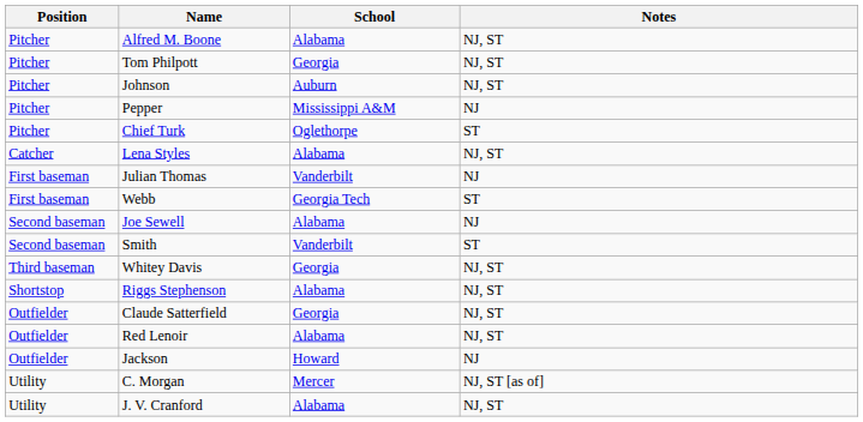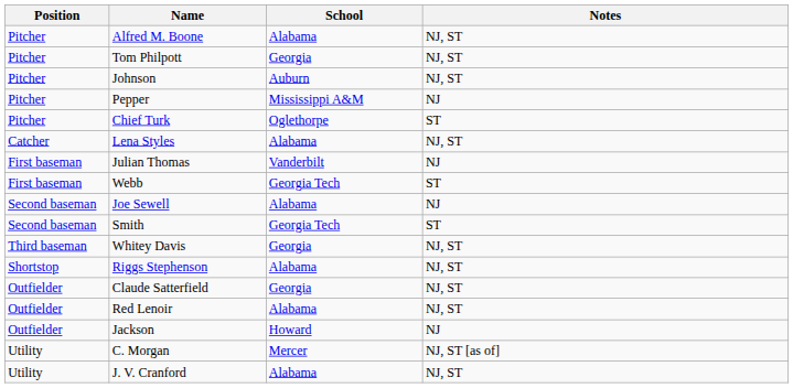 <table class="wikitable sortable" style="width:75%;">
 <tr>
 <th width=10%>Position</th>
 <th width=15%>Name</th>
 <th width=15%>School</th>
 <th width=35% class="unsortable">Notes</th>
 </tr>
 <tr>
 <td><a href='#'>Pitcher</a></td>
 <td><a href='#'>Alfred M. Boone</a></td>
 <td><a href='#'>Alabama</a></td>
 <td>NJ, ST</td>
 </tr>
 <tr>
 <td><a href='#'>Pitcher</a></td>
 <td>Tom Philpott</td>
 <td><a href='#'>Georgia</a></td>
 <td>NJ, ST</td>
 </tr>
 <tr>
 <td><a href='#'>Pitcher</a></td>
 <td>Johnson</td>
 <td><a href='#'>Auburn</a></td>
 <td>NJ, ST</td>
 </tr>
 <tr>
 <td><a href='#'>Pitcher</a></td>
 <td>Pepper</td>
 <td><a href='#'>Mississippi A&M</a></td>
 <td>NJ</td>
 </tr>
 <tr>
 <td><a href='#'>Pitcher</a></td>
 <td><a href='#'>Chief Turk</a></td>
 <td><a href='#'>Oglethorpe</a></td>
 <td>ST</td>
 </tr>
 <tr>
 <td><a href='#'>Catcher</a></td>
 <td><a href='#'>Lena Styles</a></td>
 <td><a href='#'>Alabama</a></td>
 <td>NJ, ST</td>
 </tr>
 <tr>
 <td><a href='#'>First baseman</a></td>
 <td>Julian Thomas</td>
 <td><a href='#'>Vanderbilt</a></td>
 <td>NJ</td>
 </tr>
 <tr>
 <td><a href='#'>First baseman</a></td>
 <td>Webb</td>
 <td><a href='#'>Georgia Tech</a></td>
 <td>ST</td>
 </tr>
 <tr>
 <td><a href='#'>Second baseman</a></td>
 <td><a href='#'>Joe Sewell</a></td>
 <td><a href='#'>Alabama</a></td>
 <td>NJ</td>
 </tr>
 <tr>
 <td><a href='#'>Second baseman</a></td>
 <td>Smith</td>
-<td><a href='#'>Vanderbilt</a></td>
+<td><a href='#'>Georgia Tech</a></td>
 <td>ST</td>
 </tr>
 <tr>
 <td><a href='#'>Third baseman</a></td>
 <td>Whitey Davis</td>
 <td><a href='#'>Georgia</a></td>
 <td>NJ, ST</td>
 </tr>
 <tr>
 <td><a href='#'>Shortstop</a></td>
 <td><a href='#'>Riggs Stephenson</a></td>
 <td><a href='#'>Alabama</a></td>
 <td>NJ, ST</td>
 </tr>
 <tr>
 <td><a href='#'>Outfielder</a></td>
 <td>Claude Satterfield</td>
 <td><a href='#'>Georgia</a></td>
 <td>NJ, ST</td>
 </tr>
 <tr>
 <td><a href='#'>Outfielder</a></td>
 <td>Red Lenoir</td>
 <td><a href='#'>Alabama</a></td>
 <td>NJ, ST</td>
 </tr>
 <tr>
 <td><a href='#'>Outfielder</a></td>
 <td>Jackson</td>
 <td><a href='#'>Howard</a></td>
 <td>NJ</td>
 </tr>
 <tr>
 <td>Utility</td>
 <td>C. Morgan</td>
 <td><a href='#'>Mercer</a></td>
 <td>NJ, ST [as of]</td>
 </tr>
 <tr>
 <td>Utility</td>
 <td>J. V. Cranford</td>
 <td><a href='#'>Alabama</a></td>
 <td>NJ, ST</td>
 </tr>
 </table>
